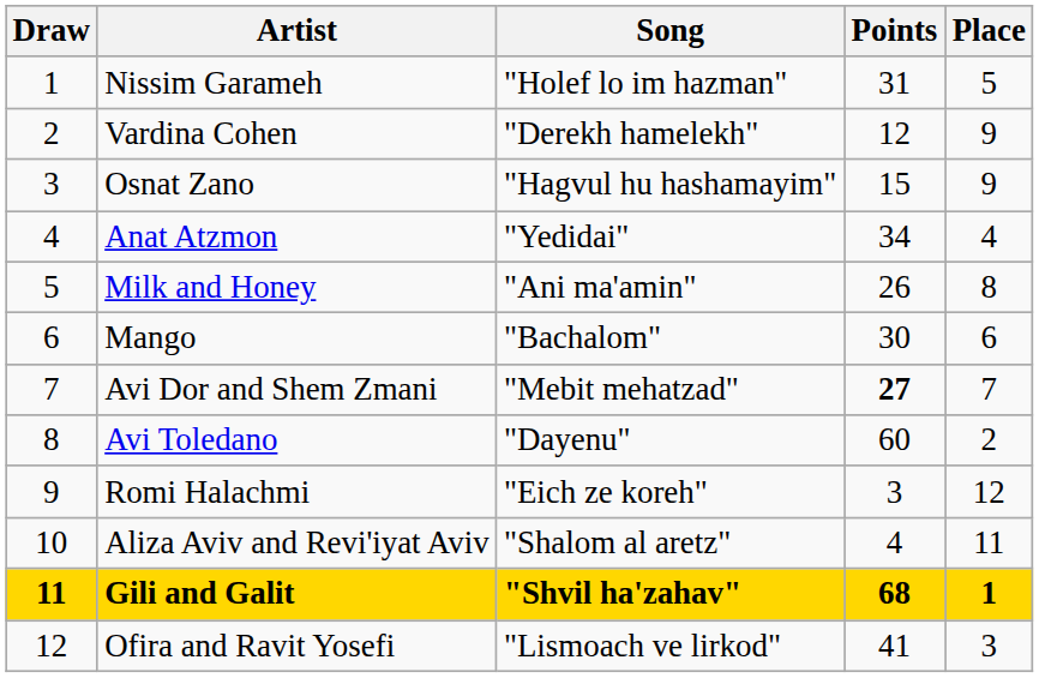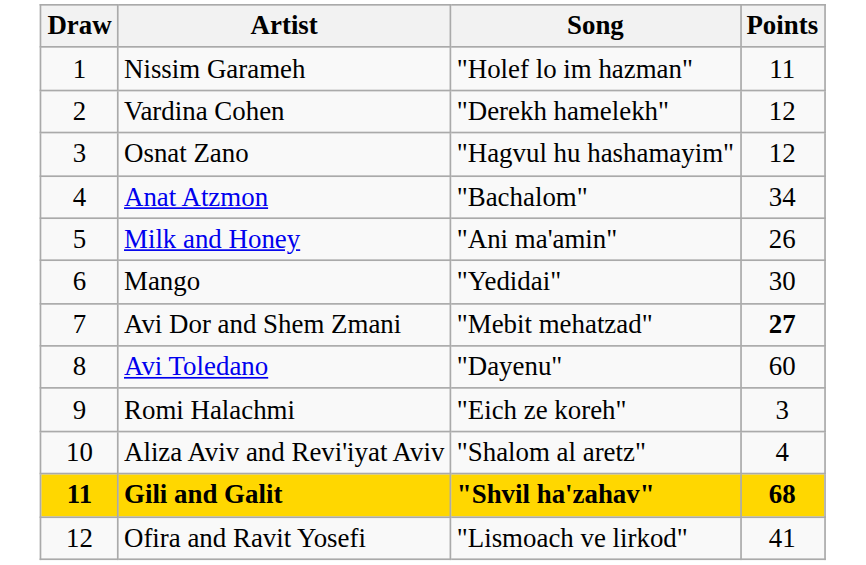 <table class="sortable wikitable" style="margin: 1em auto 1em auto; text-align:center">
 <tr>
 <th>Draw</th>
 <th>Artist</th>
 <th>Song</th>
 <th>Points</th>
-<th>Place</th>
 </tr>
 <tr>
 <td>1</td>
 <td align="left">Nissim Garameh</td>
 <td align="left">"Holef lo im hazman"</td>
-<td>31</td>
-<td>5</td>
+<td>11</td>
 </tr>
 <tr>
 <td>2</td>
 <td align="left">Vardina Cohen</td>
 <td align="left">"Derekh hamelekh"</td>
 <td>12</td>
-<td>9</td>
 </tr>
 <tr>
 <td>3</td>
 <td align="left">Osnat Zano</td>
 <td align="left">"Hagvul hu hashamayim"</td>
-<td>15</td>
-<td>9</td>
+<td>12</td>
 </tr>
 <tr>
 <td>4</td>
 <td align="left"><a href='#'>Anat Atzmon</a></td>
-<td align="left">"Yedidai"</td>
+<td align="left">"Bachalom"</td>
 <td>34</td>
-<td>4</td>
 </tr>
 <tr>
 <td>5</td>
 <td align="left"><a href='#'>Milk and Honey</a></td>
 <td align="left">"Ani ma'amin"</td>
 <td>26</td>
-<td>8</td>
 </tr>
 <tr>
 <td>6</td>
 <td align="left">Mango</td>
-<td align="left">"Bachalom"</td>
+<td align="left">"Yedidai"</td>
 <td>30</td>
-<td>6</td>
 </tr>
 <tr>
 <td>7</td>
 <td align="left">Avi Dor and Shem Zmani</td>
 <td align="left">"Mebit mehatzad"</td>
 <td><strong>27</strong></td>
-<td>7</td>
 </tr>
 <tr>
 <td>8</td>
 <td align="left"><a href='#'>Avi Toledano</a></td>
 <td align="left">"Dayenu"</td>
 <td>60</td>
-<td>2</td>
 </tr>
 <tr>
 <td>9</td>
 <td align="left">Romi Halachmi</td>
 <td align="left">"Eich ze koreh"</td>
 <td>3</td>
-<td>12</td>
 </tr>
 <tr>
 <td>10</td>
 <td align="left">Aliza Aviv and Revi'iyat Aviv</td>
 <td align="left">"Shalom al aretz"</td>
 <td>4</td>
-<td>11</td>
 </tr>
 <tr style="font-weight:bold; background:gold;">
 <td>11</td>
 <td align="left">Gili and Galit</td>
 <td align="left">"Shvil ha'zahav"</td>
 <td>68</td>
-<td>1</td>
 </tr>
 <tr>
 <td>12</td>
 <td align="left">Ofira and Ravit Yosefi</td>
 <td align="left">"Lismoach ve lirkod"</td>
 <td>41</td>
-<td>3</td>
 </tr>
 </table>
